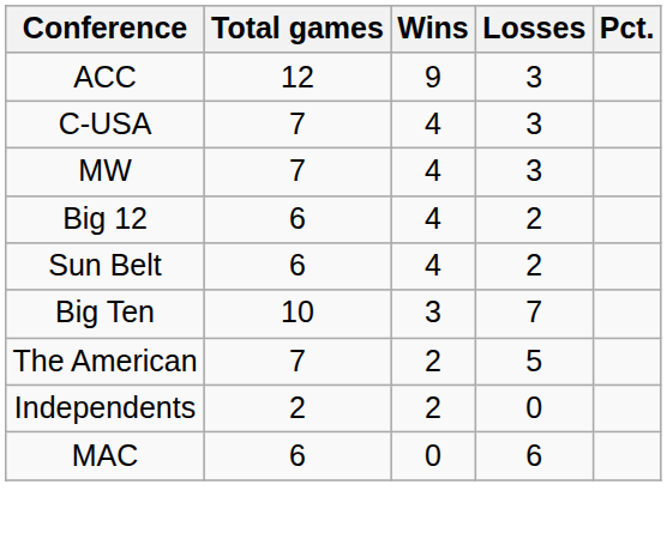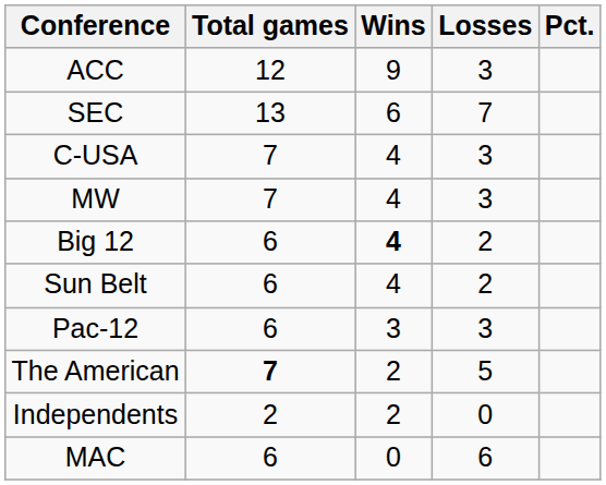 <table class="wikitable sortable">
 <tr>
 <th>Conference</th>
 <th>Total games</th>
 <th>Wins</th>
 <th>Losses</th>
 <th>Pct.</th>
 </tr>
 <tr align="center">
 <td>ACC</td>
 <td>12</td>
 <td>9</td>
 <td>3</td>
+<td></td>
+</tr>
+<tr align="center">
+<td>SEC</td>
+<td>13</td>
+<td>6</td>
+<td>7</td>
 <td></td>
 </tr>
 <tr align="center">
 <td>C-USA</td>
 <td>7</td>
 <td>4</td>
 <td>3</td>
 <td></td>
 </tr>
 <tr align="center">
 <td>MW</td>
 <td>7</td>
 <td>4</td>
 <td>3</td>
 <td></td>
 </tr>
 <tr align="center">
 <td>Big 12</td>
 <td>6</td>
-<td>4</td>
+<td><strong>4</strong></td>
 <td>2</td>
 <td></td>
 </tr>
 <tr align="center">
 <td>Sun Belt</td>
 <td>6</td>
 <td>4</td>
 <td>2</td>
 <td></td>
 </tr>
 <tr align="center">
-<td>Big Ten</td>
-<td>10</td>
+<td>Pac-12</td>
+<td>6</td>
 <td>3</td>
-<td>7</td>
+<td>3</td>
 <td></td>
 </tr>
 <tr align="center">
 <td>The American</td>
-<td>7</td>
+<td><strong>7</strong></td>
 <td>2</td>
 <td>5</td>
 <td></td>
 </tr>
 <tr align="center">
 <td>Independents</td>
 <td>2</td>
 <td>2</td>
 <td>0</td>
 <td></td>
 </tr>
 <tr align="center">
 <td>MAC</td>
 <td>6</td>
 <td>0</td>
 <td>6</td>
 <td></td>
 </tr>
 </table>
